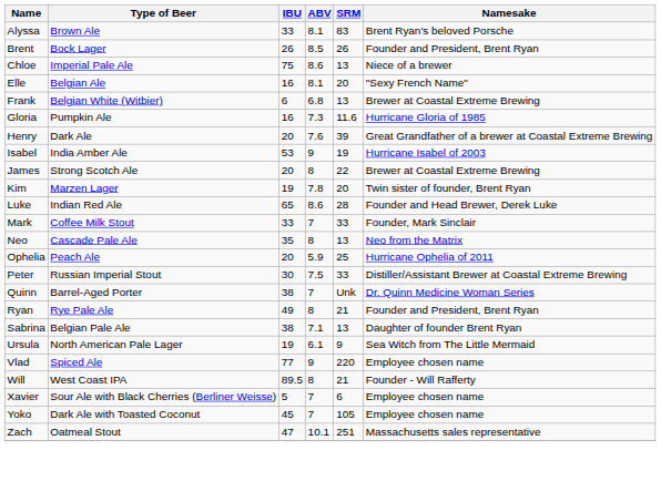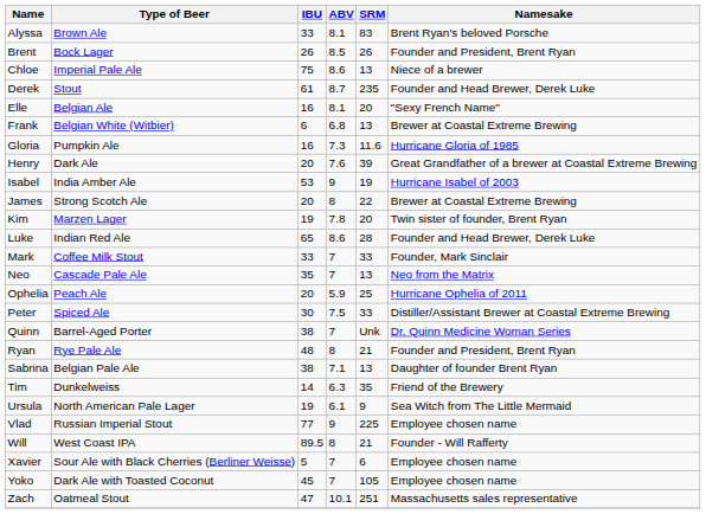 <table class="wikitable">
 <tr>
 <th>Name</th>
 <th>Type of Beer</th>
 <th><a href='#'>IBU</a></th>
 <th><a href='#'>ABV</a></th>
 <th><a href='#'>SRM</a></th>
 <th>Namesake</th>
 </tr>
 <tr>
 <td>Alyssa</td>
 <td><a href='#'>Brown Ale</a></td>
 <td>33</td>
 <td>8.1</td>
 <td>83</td>
 <td>Brent Ryan's beloved Porsche</td>
 </tr>
 <tr>
 <td>Brent</td>
 <td><a href='#'>Bock Lager</a></td>
 <td>26</td>
 <td>8.5</td>
 <td>26</td>
 <td>Founder and President, Brent Ryan</td>
 </tr>
 <tr>
 <td>Chloe</td>
 <td><a href='#'>Imperial Pale Ale</a></td>
 <td>75</td>
 <td>8.6</td>
 <td>13</td>
 <td>Niece of a brewer</td>
+</tr>
+<tr>
+<td>Derek</td>
+<td><a href='#'>Stout</a></td>
+<td>61</td>
+<td>8.7</td>
+<td>235</td>
+<td>Founder and Head Brewer, Derek Luke</td>
 </tr>
 <tr>
 <td>Elle</td>
 <td><a href='#'>Belgian Ale</a></td>
 <td>16</td>
 <td>8.1</td>
 <td>20</td>
 <td>"Sexy French Name"</td>
 </tr>
 <tr>
 <td>Frank</td>
 <td><a href='#'>Belgian White (Witbier)</a></td>
 <td>6</td>
 <td>6.8</td>
 <td>13</td>
 <td>Brewer at Coastal Extreme Brewing</td>
 </tr>
 <tr>
 <td>Gloria</td>
 <td>Pumpkin Ale</td>
 <td>16</td>
 <td>7.3</td>
 <td>11.6</td>
 <td><a href='#'> Hurricane Gloria of 1985</a></td>
 </tr>
 <tr>
 <td>Henry</td>
 <td>Dark Ale</td>
 <td>20</td>
 <td>7.6</td>
 <td>39</td>
 <td>Great Grandfather of a brewer at Coastal Extreme Brewing</td>
 </tr>
 <tr>
 <td>Isabel</td>
 <td>India Amber Ale</td>
 <td>53</td>
 <td>9</td>
 <td>19</td>
 <td><a href='#'>Hurricane Isabel of 2003</a></td>
 </tr>
 <tr>
 <td>James</td>
 <td>Strong Scotch Ale</td>
 <td>20</td>
 <td>8</td>
 <td>22</td>
 <td>Brewer at Coastal Extreme Brewing</td>
 </tr>
 <tr>
 <td>Kim</td>
 <td><a href='#'>Marzen Lager</a></td>
 <td>19</td>
 <td>7.8</td>
 <td>20</td>
 <td>Twin sister of founder, Brent Ryan</td>
 </tr>
 <tr>
 <td>Luke</td>
 <td>Indian Red Ale</td>
 <td>65</td>
 <td>8.6</td>
 <td>28</td>
 <td>Founder and Head Brewer, Derek Luke</td>
 </tr>
 <tr>
 <td>Mark</td>
 <td><a href='#'>Coffee Milk Stout</a></td>
 <td>33</td>
 <td>7</td>
 <td>33</td>
 <td>Founder, Mark Sinclair</td>
 </tr>
 <tr>
 <td>Neo</td>
 <td><a href='#'>Cascade Pale Ale</a></td>
 <td>35</td>
-<td>8</td>
+<td>7</td>
 <td>13</td>
 <td><a href='#'>Neo from the Matrix</a></td>
 </tr>
 <tr>
 <td>Ophelia</td>
 <td><a href='#'>Peach Ale</a></td>
 <td>20</td>
 <td>5.9</td>
 <td>25</td>
 <td><a href='#'>Hurricane Ophelia of 2011</a></td>
 </tr>
 <tr>
 <td>Peter</td>
-<td>Russian Imperial Stout</td>
+<td><a href='#'>Spiced Ale</a></td>
 <td>30</td>
 <td>7.5</td>
 <td>33</td>
 <td>Distiller/Assistant Brewer at Coastal Extreme Brewing</td>
 </tr>
 <tr>
 <td>Quinn</td>
 <td>Barrel-Aged Porter</td>
 <td>38</td>
 <td>7</td>
 <td>Unk</td>
 <td><a href='#'> Dr. Quinn Medicine Woman Series</a></td>
 </tr>
 <tr>
 <td>Ryan</td>
 <td><a href='#'>Rye Pale Ale</a></td>
-<td>49</td>
+<td>48</td>
 <td>8</td>
 <td>21</td>
 <td>Founder and President, Brent Ryan</td>
 </tr>
 <tr>
 <td>Sabrina</td>
 <td>Belgian Pale Ale</td>
 <td>38</td>
 <td>7.1</td>
 <td>13</td>
 <td>Daughter of founder Brent Ryan</td>
 </tr>
 <tr>
+<td>Tim</td>
+<td>Dunkelweiss</td>
+<td>14</td>
+<td>6.3</td>
+<td>35</td>
+<td>Friend of the Brewery</td>
+</tr>
+<tr>
 <td>Ursula</td>
 <td>North American Pale Lager</td>
 <td>19</td>
 <td>6.1</td>
 <td>9</td>
 <td>Sea Witch from The Little Mermaid</td>
 </tr>
 <tr>
 <td>Vlad</td>
-<td><a href='#'>Spiced Ale</a></td>
+<td>Russian Imperial Stout</td>
 <td>77</td>
 <td>9</td>
-<td>220</td>
+<td>225</td>
 <td>Employee chosen name</td>
 </tr>
 <tr>
 <td>Will</td>
 <td>West Coast IPA</td>
 <td>89.5</td>
 <td>8</td>
 <td>21</td>
 <td>Founder - Will Rafferty</td>
 </tr>
 <tr>
 <td>Xavier</td>
 <td>Sour Ale with Black Cherries (<a href='#'>Berliner Weisse</a>)</td>
 <td>5</td>
 <td>7</td>
 <td>6</td>
 <td>Employee chosen name</td>
 </tr>
 <tr>
 <td>Yoko</td>
 <td>Dark Ale with Toasted Coconut</td>
 <td>45</td>
 <td>7</td>
 <td>105</td>
 <td>Employee chosen name</td>
 </tr>
 <tr>
 <td>Zach</td>
 <td>Oatmeal Stout</td>
 <td>47</td>
 <td>10.1</td>
 <td>251</td>
 <td>Massachusetts sales representative</td>
 </tr>
 <tr>
 </tr>
 </table>
